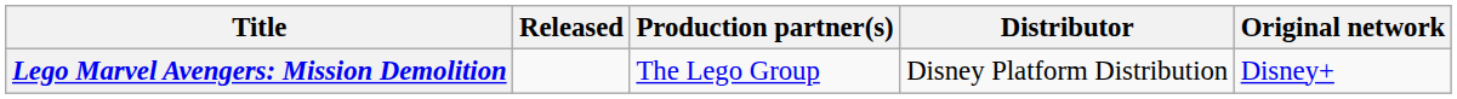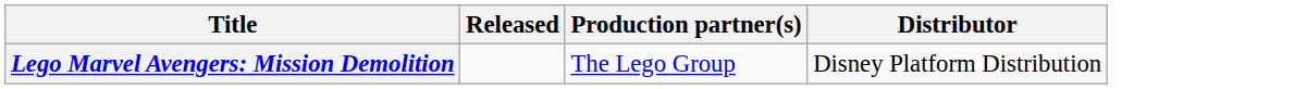 <table class="wikitable plainrowheaders defaultleft">
 <tr>
 <th scope="col">Title</th>
 <th scope="col">Released</th>
 <th scope="col">Production partner(s)</th>
 <th scope="col">Distributor</th>
-<th scope="col">Original network</th>
 </tr>
 <tr>
 <th scope="row"><em><a href='#'>Lego Marvel Avengers: Mission Demolition</a></em></th>
 <td></td>
 <td><a href='#'>The Lego Group</a></td>
 <td>Disney Platform Distribution</td>
-<td><a href='#'>Disney+</a></td>
 </tr>
 </table>
